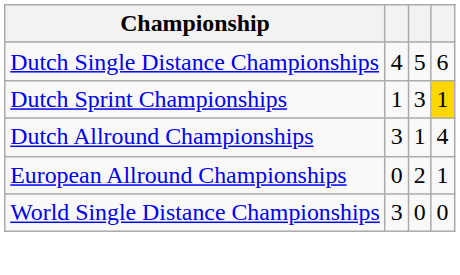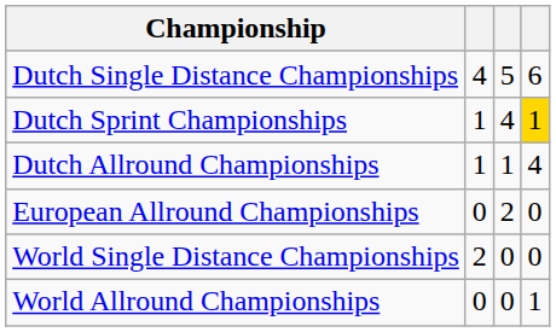 <table class=wikitable>
 <tr>
 <th>Championship</th>
 <th></th>
 <th></th>
 <th></th>
 </tr>
 <tr ---->
 <td><a href='#'>Dutch Single Distance Championships</a></td>
 <td>4</td>
 <td>5</td>
 <td>6</td>
 </tr>
 <tr ---->
 <td><a href='#'>Dutch Sprint Championships</a></td>
 <td>1</td>
-<td>3</td>
+<td>4</td>
 <td style="background: gold;">1</td>
 </tr>
 <tr ---->
 <td><a href='#'>Dutch Allround Championships</a></td>
-<td>3</td>
+<td>1</td>
 <td>1</td>
 <td>4</td>
 </tr>
 <tr ---->
 <td><a href='#'>European Allround Championships</a></td>
 <td>0</td>
 <td>2</td>
-<td>1</td>
+<td>0</td>
 </tr>
 <tr ---->
 <td><a href='#'>World Single Distance Championships</a></td>
-<td>3</td>
+<td>2</td>
 <td>0</td>
 <td>0</td>
 </tr>
+<tr ---->
+<td><a href='#'>World Allround Championships</a></td>
+<td>0</td>
+<td>0</td>
+<td>1</td>
+</tr>
 </table>
